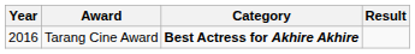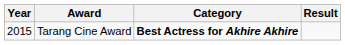 <table class="wikitable sortable">
 <tr>
 <th>Year</th>
 <th>Award</th>
 <th>Category</th>
 <th>Result</th>
 </tr>
 <tr>
-<td>2016</td>
+<td>2015</td>
 <td>Tarang Cine Award</td>
 <td><strong>Best Actress for <em>Akhire Akhire</em></strong></td>
 <td></td>
 </tr>
 </table>
